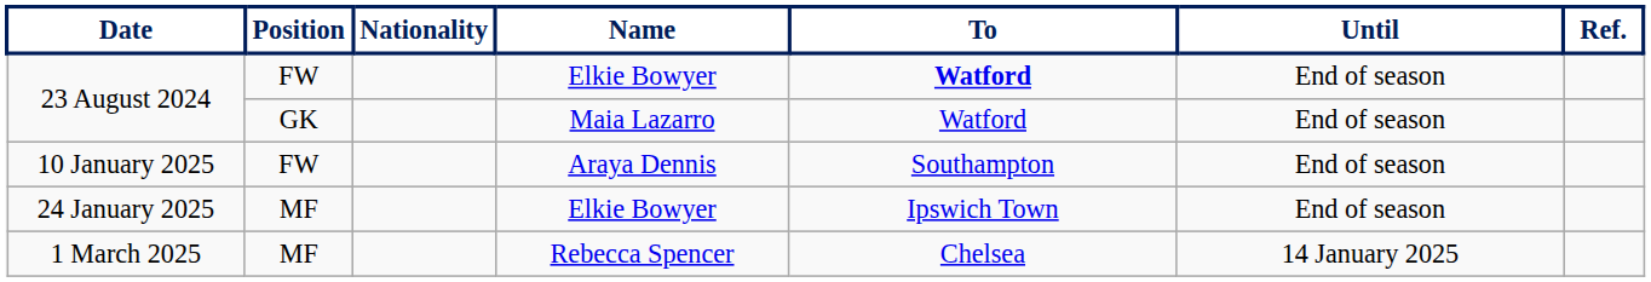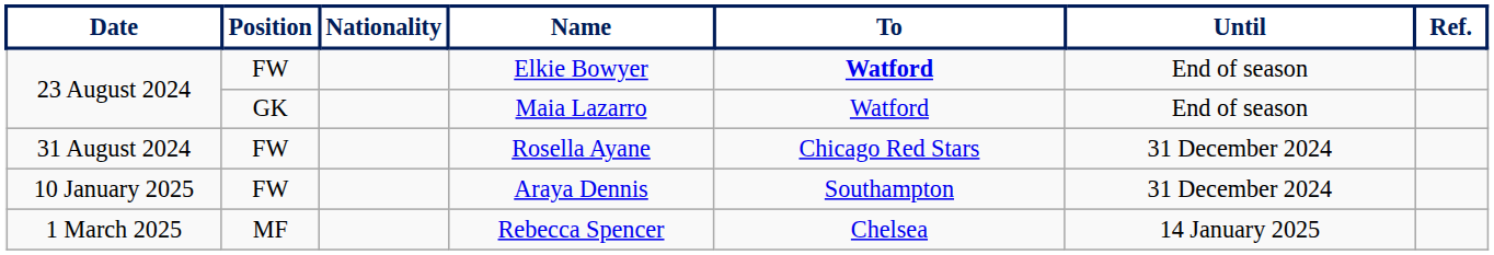 <table class="wikitable" style="text-align:center; font-size:90%; ">
 <tr>
 <th style="background:#fff;color:#001C58;border:2px solid #001C58; width:120px;">Date</th>
 <th style="background:#fff;color:#001C58;border:2px solid #001C58; width:50px;">Position</th>
 <th style="background:#fff;color:#001C58;border:2px solid #001C58; width:50px;">Nationality</th>
 <th style="background:#fff;color:#001C58;border:2px solid #001C58; width:150px;">Name</th>
 <th style="background:#fff;color:#001C58;border:2px solid #001C58; width:200px;">To</th>
 <th style="background:#fff;color:#001C58;border:2px solid #001C58; width:200px;">Until</th>
 <th style="background:#fff;color:#001C58;border:2px solid #001C58; width:35px;">Ref.</th>
 </tr>
 <tr>
 <td rowspan="2">23 August 2024</td>
 <td>FW</td>
 <td></td>
 <td><a href='#'>Elkie Bowyer</a></td>
 <td><strong> <a href='#'>Watford</a></strong></td>
 <td>End of season</td>
 <td></td>
 </tr>
 <tr>
 <td>GK</td>
 <td></td>
 <td><a href='#'>Maia Lazarro</a></td>
 <td> <a href='#'>Watford</a></td>
 <td>End of season</td>
 <td></td>
 </tr>
 <tr>
+<td>31 August 2024</td>
+<td>FW</td>
+<td></td>
+<td><a href='#'>Rosella Ayane</a></td>
+<td> <a href='#'>Chicago Red Stars</a></td>
+<td>31 December 2024</td>
+<td></td>
+</tr>
+<tr>
 <td>10 January 2025</td>
 <td>FW</td>
 <td></td>
 <td><a href='#'>Araya Dennis</a></td>
 <td> <a href='#'>Southampton</a></td>
-<td>End of season</td>
-<td></td>
-</tr>
-<tr>
-<td>24 January 2025</td>
-<td>MF</td>
-<td></td>
-<td><a href='#'>Elkie Bowyer</a></td>
-<td> <a href='#'>Ipswich Town</a></td>
-<td>End of season</td>
+<td>31 December 2024</td>
 <td></td>
 </tr>
 <tr>
 <td>1 March 2025</td>
 <td>MF</td>
 <td></td>
 <td><a href='#'>Rebecca Spencer</a></td>
 <td> <a href='#'>Chelsea</a></td>
 <td>14 January 2025</td>
 <td></td>
 </tr>
 </table>
